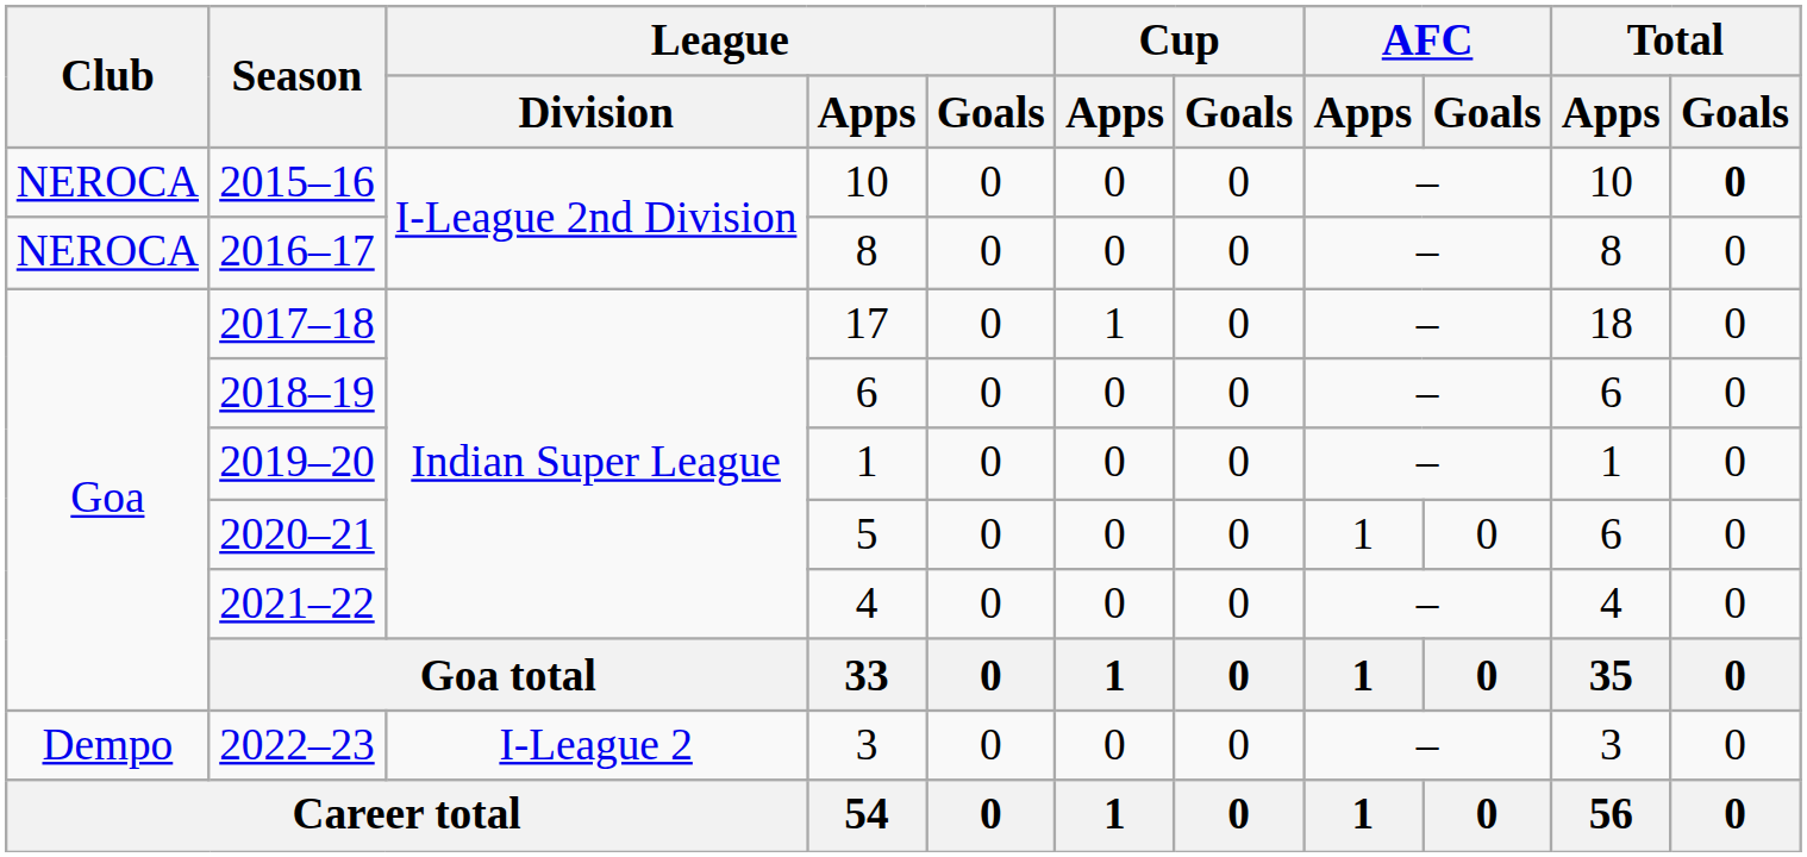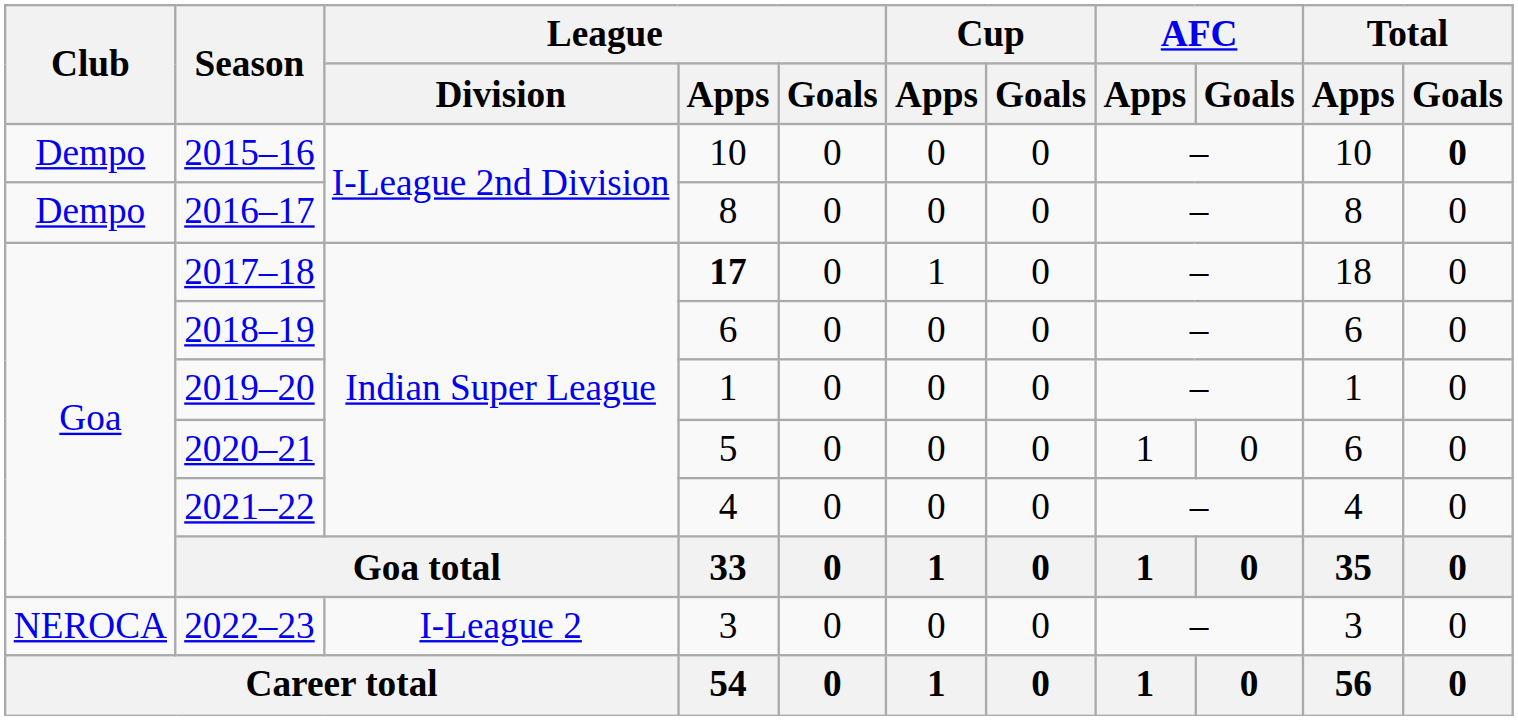 <table class="wikitable" style="text-align: center;">
 <tr>
 <th rowspan="2">Club</th>
 <th rowspan="2">Season</th>
 <th colspan="3">League</th>
 <th colspan="2">Cup</th>
 <th colspan="2"><a href='#'>AFC</a></th>
 <th colspan="2">Total</th>
 </tr>
 <tr>
 <th>Division</th>
 <th>Apps</th>
 <th>Goals</th>
 <th>Apps</th>
 <th>Goals</th>
 <th>Apps</th>
 <th>Goals</th>
 <th>Apps</th>
 <th>Goals</th>
 </tr>
 <tr>
-<td rowspan="1"><a href='#'>NEROCA</a></td>
+<td rowspan="1"><a href='#'>Dempo</a></td>
 <td><a href='#'>2015–16</a></td>
 <td rowspan="2"><a href='#'>I-League 2nd Division</a></td>
 <td>10</td>
 <td>0</td>
 <td>0</td>
 <td>0</td>
 <td colspan="2">–</td>
 <td>10</td>
 <td><strong>0</strong></td>
 </tr>
 <tr>
-<td rowspan="1"><a href='#'>NEROCA</a></td>
+<td rowspan="1"><a href='#'>Dempo</a></td>
 <td><a href='#'>2016–17</a></td>
 <td>8</td>
 <td>0</td>
 <td>0</td>
 <td>0</td>
 <td colspan="2">–</td>
 <td>8</td>
 <td>0</td>
 </tr>
 <tr>
 <td rowspan="6"><a href='#'>Goa</a></td>
 <td><a href='#'>2017–18</a></td>
 <td rowspan="5"><a href='#'>Indian Super League</a></td>
-<td>17</td>
+<td><strong>17</strong></td>
 <td>0</td>
 <td>1</td>
 <td>0</td>
 <td colspan="2">–</td>
 <td>18</td>
 <td>0</td>
 </tr>
 <tr>
 <td><a href='#'>2018–19</a></td>
 <td>6</td>
 <td>0</td>
 <td>0</td>
 <td>0</td>
 <td colspan="2">–</td>
 <td>6</td>
 <td>0</td>
 </tr>
 <tr>
 <td><a href='#'>2019–20</a></td>
 <td>1</td>
 <td>0</td>
 <td>0</td>
 <td>0</td>
 <td colspan="2">–</td>
 <td>1</td>
 <td>0</td>
 </tr>
 <tr>
 <td><a href='#'>2020–21</a></td>
 <td>5</td>
 <td>0</td>
 <td>0</td>
 <td>0</td>
 <td>1</td>
 <td>0</td>
 <td>6</td>
 <td>0</td>
 </tr>
 <tr>
 <td><a href='#'>2021–22</a></td>
 <td>4</td>
 <td>0</td>
 <td>0</td>
 <td>0</td>
 <td colspan="2">–</td>
 <td>4</td>
 <td>0</td>
 </tr>
 <tr>
 <th colspan="2">Goa total</th>
 <th>33</th>
 <th>0</th>
 <th>1</th>
 <th>0</th>
 <th>1</th>
 <th>0</th>
 <th>35</th>
 <th>0</th>
 </tr>
 <tr>
-<td rowspan="1"><a href='#'>Dempo</a></td>
+<td rowspan="1"><a href='#'>NEROCA</a></td>
 <td><a href='#'>2022–23</a></td>
 <td rowspan="1"><a href='#'>I-League 2</a></td>
 <td>3</td>
 <td>0</td>
 <td>0</td>
 <td>0</td>
 <td colspan="2">–</td>
 <td>3</td>
 <td>0</td>
 </tr>
 <tr>
 <th colspan="3">Career total</th>
 <th>54</th>
 <th>0</th>
 <th>1</th>
 <th>0</th>
 <th>1</th>
 <th>0</th>
 <th>56</th>
 <th>0</th>
 </tr>
 </table>
